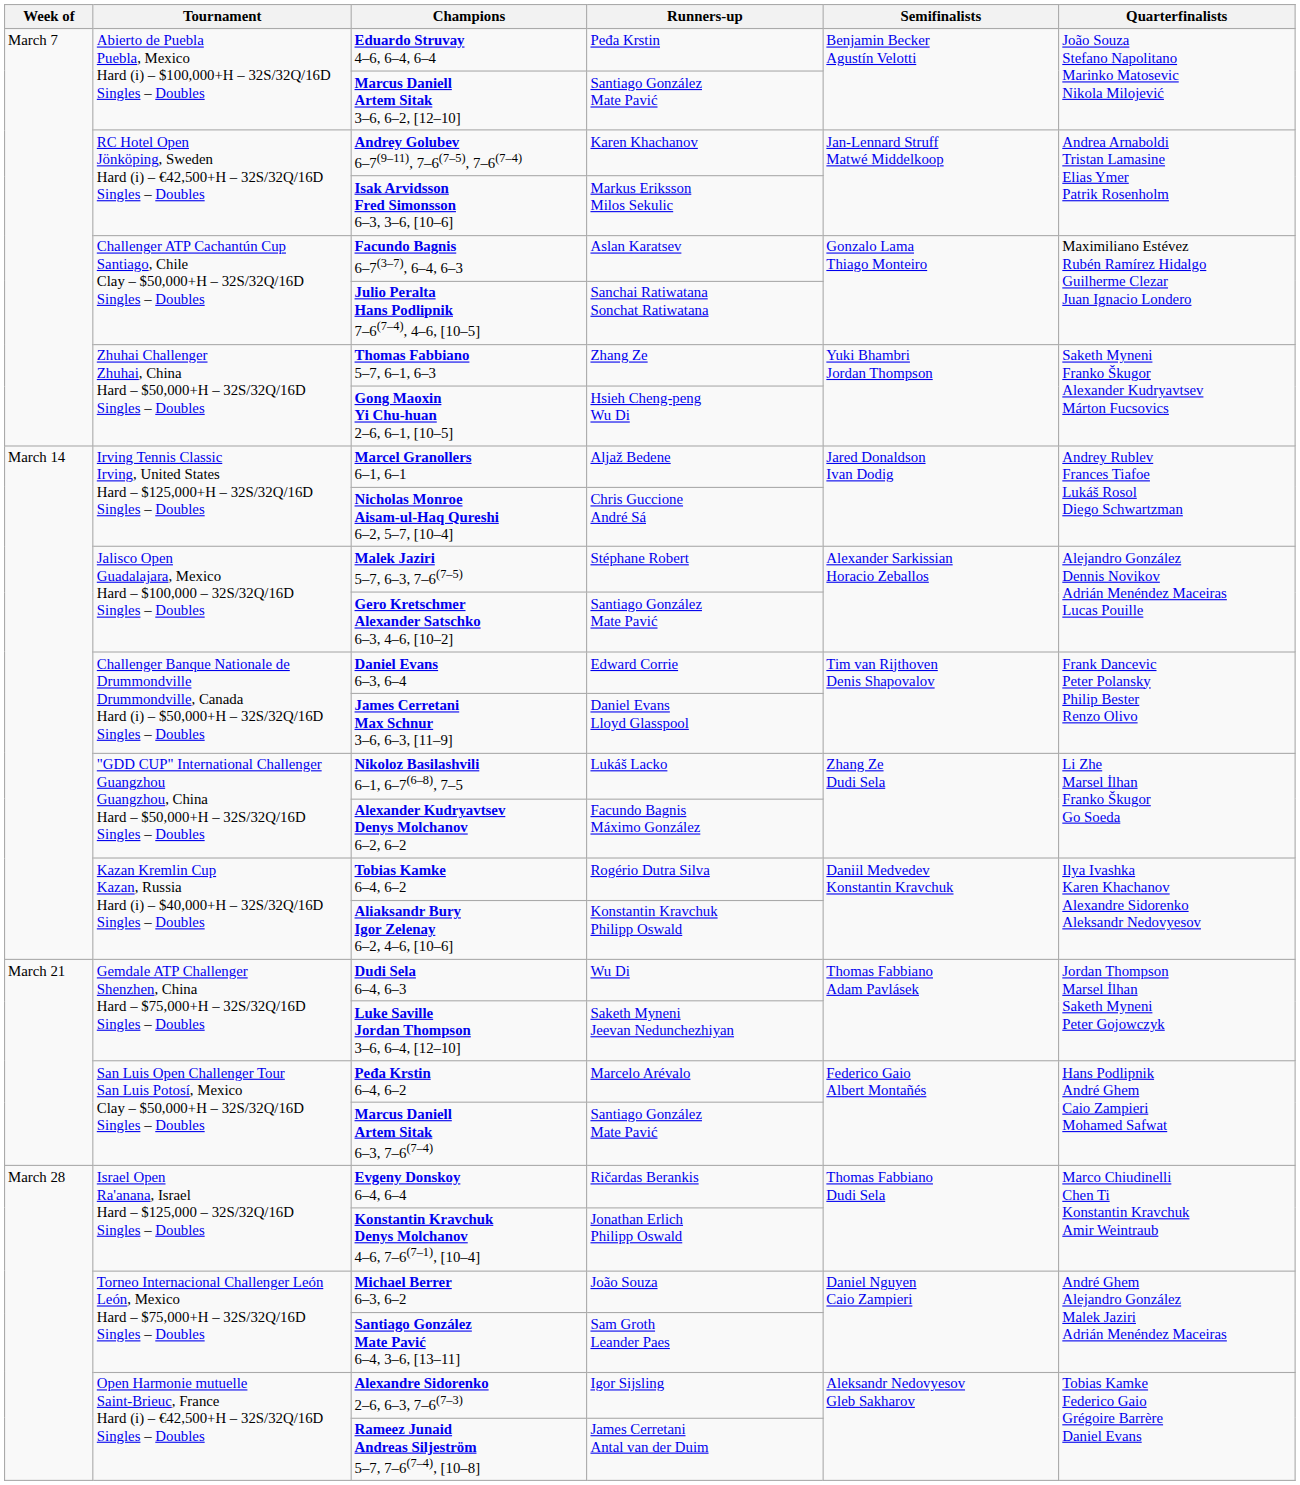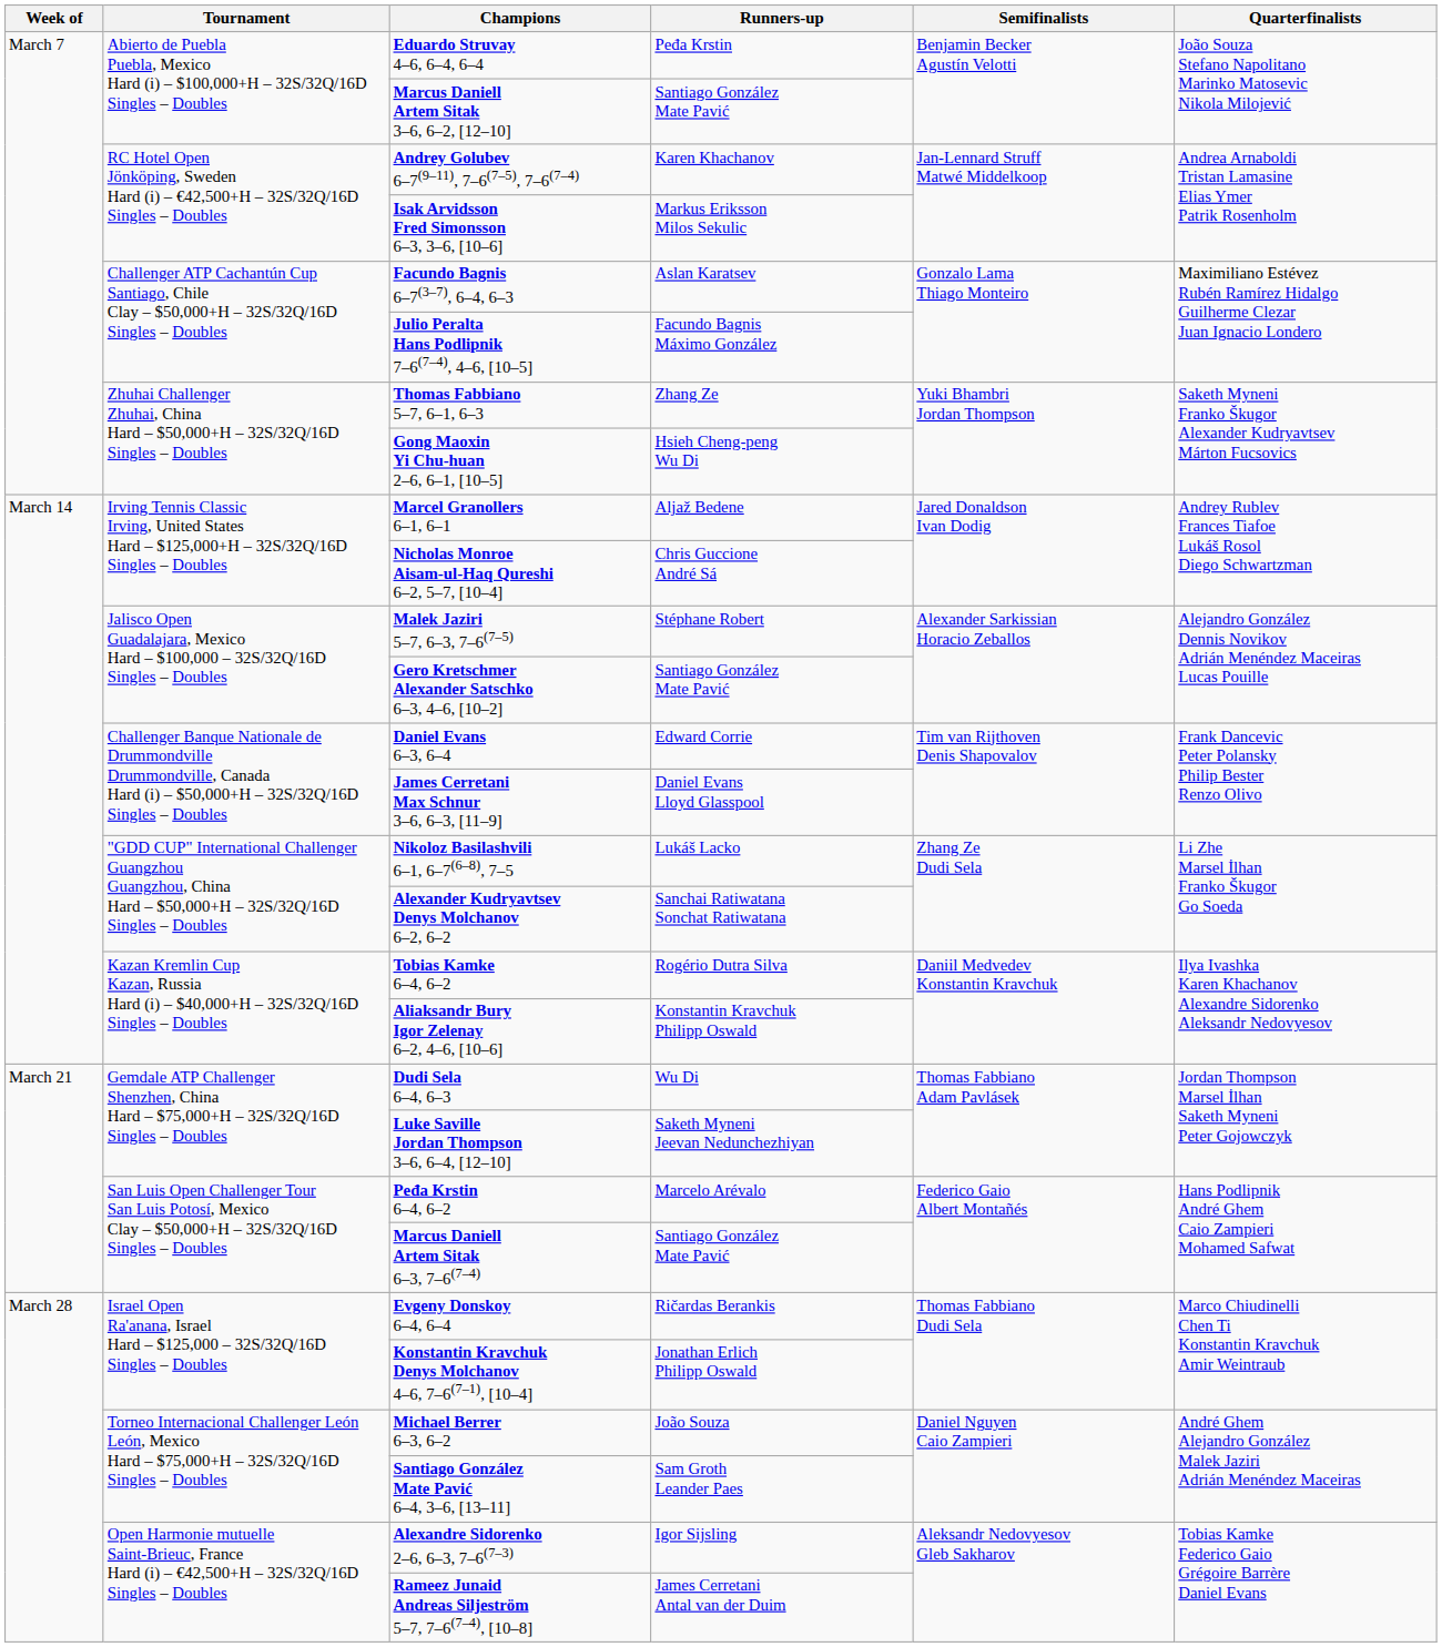 <table class="wikitable" style="font-size:85%;">
 <tr>
 <th width="75">Week of</th>
 <th width="230">Tournament</th>
 <th width="210">Champions</th>
 <th width="210">Runners-up</th>
 <th width="210">Semifinalists</th>
 <th width="210">Quarterfinalists</th>
 </tr>
 <tr valign=top>
 <td rowspan=8>March 7</td>
 <td rowspan=2><a href='#'>Abierto de Puebla</a><br><a href='#'>Puebla</a>, Mexico<br> Hard (i) – $100,000+H – 32S/32Q/16D<br><a href='#'>Singles</a> – <a href='#'>Doubles</a></td>
 <td> <strong><a href='#'>Eduardo Struvay</a></strong><br>4–6, 6–4, 6–4</td>
 <td> <a href='#'>Peđa Krstin</a></td>
 <td rowspan=2> <a href='#'>Benjamin Becker</a> <br>  <a href='#'>Agustín Velotti</a></td>
 <td rowspan=2> <a href='#'>João Souza</a> <br>  <a href='#'>Stefano Napolitano</a> <br>  <a href='#'>Marinko Matosevic</a> <br>  <a href='#'>Nikola Milojević</a></td>
 </tr>
 <tr valign=top>
 <td> <strong><a href='#'>Marcus Daniell</a></strong><br> <strong><a href='#'>Artem Sitak</a></strong><br>3–6, 6–2, [12–10]</td>
 <td> <a href='#'>Santiago González</a><br> <a href='#'>Mate Pavić</a></td>
 </tr>
 <tr valign=top>
 <td rowspan=2><a href='#'>RC Hotel Open</a><br><a href='#'>Jönköping</a>, Sweden<br> Hard (i) – €42,500+H – 32S/32Q/16D<br><a href='#'>Singles</a> – <a href='#'>Doubles</a></td>
 <td> <strong><a href='#'>Andrey Golubev</a></strong><br>6–7<sup>(9–11)</sup>, 7–6<sup>(7–5)</sup>, 7–6<sup>(7–4)</sup></td>
 <td> <a href='#'>Karen Khachanov</a></td>
 <td rowspan=2> <a href='#'>Jan-Lennard Struff</a> <br>  <a href='#'>Matwé Middelkoop</a></td>
 <td rowspan=2> <a href='#'>Andrea Arnaboldi</a> <br>  <a href='#'>Tristan Lamasine</a> <br>  <a href='#'>Elias Ymer</a> <br>  <a href='#'>Patrik Rosenholm</a></td>
 </tr>
 <tr valign=top>
 <td> <strong><a href='#'>Isak Arvidsson</a></strong><br> <strong><a href='#'>Fred Simonsson</a></strong> <br>6–3, 3–6, [10–6]</td>
 <td> <a href='#'>Markus Eriksson</a><br> <a href='#'>Milos Sekulic</a></td>
 </tr>
 <tr valign=top>
 <td rowspan=2><a href='#'>Challenger ATP Cachantún Cup</a><br><a href='#'>Santiago</a>, Chile<br> Clay – $50,000+H – 32S/32Q/16D<br><a href='#'>Singles</a> – <a href='#'>Doubles</a></td>
 <td> <strong><a href='#'>Facundo Bagnis</a></strong><br>6–7<sup>(3–7)</sup>, 6–4, 6–3</td>
 <td> <a href='#'>Aslan Karatsev</a></td>
 <td rowspan=2> <a href='#'>Gonzalo Lama</a> <br>  <a href='#'>Thiago Monteiro</a></td>
 <td rowspan=2> Maximiliano Estévez <br>  <a href='#'>Rubén Ramírez Hidalgo</a> <br>  <a href='#'>Guilherme Clezar</a> <br>  <a href='#'>Juan Ignacio Londero</a></td>
 </tr>
 <tr valign=top>
 <td> <strong><a href='#'>Julio Peralta</a></strong> <br>  <strong><a href='#'>Hans Podlipnik</a></strong> <br> 7–6<sup>(7–4)</sup>, 4–6, [10–5]</td>
-<td> <a href='#'>Sanchai Ratiwatana</a><br> <a href='#'>Sonchat Ratiwatana</a></td>
+<td> <a href='#'>Facundo Bagnis</a> <br>  <a href='#'>Máximo González</a></td>
 </tr>
 <tr valign=top>
 <td rowspan=2><a href='#'>Zhuhai Challenger</a><br><a href='#'>Zhuhai</a>, China<br> Hard – $50,000+H – 32S/32Q/16D<br><a href='#'>Singles</a> – <a href='#'>Doubles</a></td>
 <td> <strong><a href='#'>Thomas Fabbiano</a></strong><br>5–7, 6–1, 6–3</td>
 <td> <a href='#'>Zhang Ze</a></td>
 <td rowspan=2> <a href='#'>Yuki Bhambri</a> <br>  <a href='#'>Jordan Thompson</a></td>
 <td rowspan=2> <a href='#'>Saketh Myneni</a> <br>  <a href='#'>Franko Škugor</a> <br> <a href='#'>Alexander Kudryavtsev</a> <br>  <a href='#'>Márton Fucsovics</a></td>
 </tr>
 <tr valign=top>
 <td> <strong><a href='#'>Gong Maoxin</a></strong> <br>  <strong><a href='#'>Yi Chu-huan</a></strong> <br> 2–6, 6–1, [10–5]</td>
 <td> <a href='#'>Hsieh Cheng-peng</a> <br>  <a href='#'>Wu Di</a></td>
 </tr>
 <tr valign=top>
 <td rowspan=10>March 14</td>
 <td rowspan=2><a href='#'>Irving Tennis Classic</a><br><a href='#'>Irving</a>, United States<br> Hard – $125,000+H – 32S/32Q/16D<br><a href='#'>Singles</a> – <a href='#'>Doubles</a></td>
 <td> <strong><a href='#'>Marcel Granollers</a></strong><br>6–1, 6–1</td>
 <td> <a href='#'>Aljaž Bedene</a></td>
 <td rowspan=2> <a href='#'>Jared Donaldson</a> <br>  <a href='#'>Ivan Dodig</a></td>
 <td rowspan=2> <a href='#'>Andrey Rublev</a> <br> <a href='#'>Frances Tiafoe</a> <br> <a href='#'>Lukáš Rosol</a> <br> <a href='#'>Diego Schwartzman</a></td>
 </tr>
 <tr valign=top>
 <td> <strong><a href='#'>Nicholas Monroe</a></strong> <br>  <strong><a href='#'>Aisam-ul-Haq Qureshi</a></strong> <br> 6–2, 5–7, [10–4]</td>
 <td> <a href='#'>Chris Guccione</a> <br>  <a href='#'>André Sá</a></td>
 </tr>
 <tr valign=top>
 <td rowspan=2><a href='#'>Jalisco Open</a><br><a href='#'>Guadalajara</a>, Mexico<br> Hard – $100,000 – 32S/32Q/16D<br><a href='#'>Singles</a> – <a href='#'>Doubles</a></td>
 <td> <strong><a href='#'>Malek Jaziri</a></strong><br>5–7, 6–3, 7–6<sup>(7–5)</sup></td>
 <td> <a href='#'>Stéphane Robert</a></td>
 <td rowspan=2> <a href='#'>Alexander Sarkissian</a><br>  <a href='#'>Horacio Zeballos</a></td>
 <td rowspan=2> <a href='#'>Alejandro González</a> <br> <a href='#'>Dennis Novikov</a> <br> <a href='#'>Adrián Menéndez Maceiras</a> <br> <a href='#'>Lucas Pouille</a></td>
 </tr>
 <tr valign=top>
 <td> <strong><a href='#'>Gero Kretschmer</a></strong> <br>  <strong><a href='#'>Alexander Satschko</a></strong> <br> 6–3, 4–6, [10–2]</td>
 <td> <a href='#'>Santiago González</a> <br>  <a href='#'>Mate Pavić</a></td>
 </tr>
 <tr valign=top>
 <td rowspan=2><a href='#'>Challenger Banque Nationale de Drummondville</a><br><a href='#'>Drummondville</a>, Canada<br> Hard (i) – $50,000+H – 32S/32Q/16D<br><a href='#'>Singles</a> – <a href='#'>Doubles</a></td>
 <td> <strong><a href='#'>Daniel Evans</a></strong><br>6–3, 6–4</td>
 <td> <a href='#'>Edward Corrie</a></td>
 <td rowspan=2> <a href='#'>Tim van Rijthoven</a> <br>  <a href='#'>Denis Shapovalov</a></td>
 <td rowspan=2> <a href='#'>Frank Dancevic</a> <br> <a href='#'>Peter Polansky</a> <br> <a href='#'>Philip Bester</a> <br>  <a href='#'>Renzo Olivo</a></td>
 </tr>
 <tr valign=top>
 <td> <strong><a href='#'>James Cerretani</a></strong><br> <strong><a href='#'>Max Schnur</a></strong><br>3–6, 6–3, [11–9]</td>
 <td> <a href='#'>Daniel Evans</a><br> <a href='#'>Lloyd Glasspool</a></td>
 </tr>
 <tr valign=top>
 <td rowspan=2><a href='#'>"GDD CUP" International Challenger Guangzhou</a><br><a href='#'>Guangzhou</a>, China<br> Hard – $50,000+H – 32S/32Q/16D<br><a href='#'>Singles</a> – <a href='#'>Doubles</a></td>
 <td> <strong><a href='#'>Nikoloz Basilashvili</a></strong><br>6–1, 6–7<sup>(6–8)</sup>, 7–5</td>
 <td> <a href='#'>Lukáš Lacko</a></td>
 <td rowspan=2> <a href='#'>Zhang Ze</a><br> <a href='#'>Dudi Sela</a></td>
 <td rowspan=2> <a href='#'>Li Zhe</a> <br> <a href='#'>Marsel İlhan</a><br> <a href='#'>Franko Škugor</a> <br>  <a href='#'>Go Soeda</a></td>
 </tr>
 <tr valign=top>
 <td> <strong><a href='#'>Alexander Kudryavtsev</a></strong><br> <strong><a href='#'>Denys Molchanov</a></strong><br>6–2, 6–2</td>
-<td> <a href='#'>Facundo Bagnis</a> <br>  <a href='#'>Máximo González</a></td>
+<td> <a href='#'>Sanchai Ratiwatana</a><br> <a href='#'>Sonchat Ratiwatana</a></td>
 </tr>
 <tr valign=top>
 <td rowspan=2><a href='#'>Kazan Kremlin Cup</a><br><a href='#'>Kazan</a>, Russia<br> Hard (i) – $40,000+H – 32S/32Q/16D<br><a href='#'>Singles</a> – <a href='#'>Doubles</a></td>
 <td> <strong><a href='#'>Tobias Kamke</a></strong><br> 6–4, 6–2</td>
 <td> <a href='#'>Rogério Dutra Silva</a></td>
 <td rowspan=2> <a href='#'>Daniil Medvedev</a><br>  <a href='#'>Konstantin Kravchuk</a></td>
 <td rowspan=2> <a href='#'>Ilya Ivashka</a> <br> <a href='#'>Karen Khachanov</a> <br> <a href='#'>Alexandre Sidorenko</a> <br>  <a href='#'>Aleksandr Nedovyesov</a></td>
 </tr>
 <tr valign=top>
 <td> <strong><a href='#'>Aliaksandr Bury</a></strong><br> <strong><a href='#'>Igor Zelenay</a></strong><br>6–2, 4–6, [10–6]</td>
 <td> <a href='#'>Konstantin Kravchuk</a><br> <a href='#'>Philipp Oswald</a></td>
 </tr>
 <tr valign=top>
 <td rowspan=4>March 21</td>
 <td rowspan=2><a href='#'>Gemdale ATP Challenger</a><br><a href='#'>Shenzhen</a>, China<br> Hard – $75,000+H – 32S/32Q/16D<br><a href='#'>Singles</a> – <a href='#'>Doubles</a></td>
 <td> <strong><a href='#'>Dudi Sela</a></strong><br>6–4, 6–3</td>
 <td> <a href='#'>Wu Di</a></td>
 <td rowspan=2> <a href='#'>Thomas Fabbiano</a> <br>  <a href='#'>Adam Pavlásek</a></td>
 <td rowspan=2> <a href='#'>Jordan Thompson</a> <br> <a href='#'>Marsel İlhan</a> <br> <a href='#'>Saketh Myneni</a> <br>  <a href='#'>Peter Gojowczyk</a></td>
 </tr>
 <tr valign=top>
 <td> <strong><a href='#'>Luke Saville</a></strong><br> <strong><a href='#'>Jordan Thompson</a></strong><br>3–6, 6–4, [12–10]</td>
 <td> <a href='#'>Saketh Myneni</a><br> <a href='#'>Jeevan Nedunchezhiyan</a></td>
 </tr>
 <tr valign=top>
 <td rowspan=2><a href='#'>San Luis Open Challenger Tour</a><br><a href='#'>San Luis Potosí</a>, Mexico<br> Clay – $50,000+H – 32S/32Q/16D<br><a href='#'>Singles</a> – <a href='#'>Doubles</a></td>
 <td> <strong><a href='#'>Peđa Krstin</a></strong><br>6–4, 6–2</td>
 <td> <a href='#'>Marcelo Arévalo</a></td>
 <td rowspan=2> <a href='#'>Federico Gaio</a> <br>  <a href='#'>Albert Montañés</a></td>
 <td rowspan=2> <a href='#'>Hans Podlipnik</a> <br> <a href='#'>André Ghem</a> <br> <a href='#'>Caio Zampieri</a> <br>  <a href='#'>Mohamed Safwat</a></td>
 </tr>
 <tr valign=top>
 <td> <strong><a href='#'>Marcus Daniell</a></strong><br> <strong><a href='#'>Artem Sitak</a></strong><br>6–3, 7–6<sup>(7–4)</sup></td>
 <td> <a href='#'>Santiago González</a><br> <a href='#'>Mate Pavić</a></td>
 </tr>
 <tr valign=top>
 <td rowspan=6>March 28</td>
 <td rowspan=2><a href='#'>Israel Open</a><br><a href='#'>Ra'anana</a>, Israel<br> Hard – $125,000 – 32S/32Q/16D<br><a href='#'>Singles</a> – <a href='#'>Doubles</a></td>
 <td> <strong><a href='#'>Evgeny Donskoy</a></strong><br>6–4, 6–4</td>
 <td> <a href='#'>Ričardas Berankis</a></td>
 <td rowspan=2> <a href='#'>Thomas Fabbiano</a> <br>  <a href='#'>Dudi Sela</a></td>
 <td rowspan=2> <a href='#'>Marco Chiudinelli</a> <br> <a href='#'>Chen Ti</a> <br> <a href='#'>Konstantin Kravchuk</a><br>  <a href='#'>Amir Weintraub</a></td>
 </tr>
 <tr valign=top>
 <td> <strong><a href='#'>Konstantin Kravchuk</a></strong><br> <strong><a href='#'>Denys Molchanov</a></strong><br>4–6, 7–6<sup>(7–1)</sup>, [10–4]</td>
 <td> <a href='#'>Jonathan Erlich</a><br> <a href='#'>Philipp Oswald</a></td>
 </tr>
 <tr valign=top>
 <td rowspan=2><a href='#'>Torneo Internacional Challenger León</a><br><a href='#'>León</a>, Mexico<br> Hard – $75,000+H – 32S/32Q/16D<br><a href='#'>Singles</a> – <a href='#'>Doubles</a></td>
 <td> <strong><a href='#'>Michael Berrer</a></strong><br>6–3, 6–2</td>
 <td> <a href='#'>João Souza</a></td>
 <td rowspan=2> <a href='#'>Daniel Nguyen</a><br>  <a href='#'>Caio Zampieri</a></td>
 <td rowspan=2> <a href='#'>André Ghem</a> <br> <a href='#'>Alejandro González</a> <br> <a href='#'>Malek Jaziri</a><br>  <a href='#'>Adrián Menéndez Maceiras</a></td>
 </tr>
 <tr valign=top>
 <td> <strong><a href='#'>Santiago González</a></strong><br> <strong><a href='#'>Mate Pavić</a></strong><br>6–4, 3–6, [13–11]</td>
 <td> <a href='#'>Sam Groth</a><br> <a href='#'>Leander Paes</a></td>
 </tr>
 <tr valign=top>
 <td rowspan=2><a href='#'>Open Harmonie mutuelle</a><br><a href='#'>Saint-Brieuc</a>, France<br> Hard (i) – €42,500+H – 32S/32Q/16D<br><a href='#'>Singles</a> – <a href='#'>Doubles</a></td>
 <td> <strong><a href='#'>Alexandre Sidorenko</a></strong><br>2–6, 6–3, 7–6<sup>(7–3)</sup></td>
 <td> <a href='#'>Igor Sijsling</a></td>
 <td rowspan=2> <a href='#'>Aleksandr Nedovyesov</a><br>  <a href='#'>Gleb Sakharov</a></td>
 <td rowspan=2> <a href='#'>Tobias Kamke</a><br> <a href='#'>Federico Gaio</a><br> <a href='#'>Grégoire Barrère</a> <br>  <a href='#'>Daniel Evans</a></td>
 </tr>
 <tr valign=top>
 <td> <strong><a href='#'>Rameez Junaid</a></strong><br> <strong><a href='#'>Andreas Siljeström</a></strong><br>5–7, 7–6<sup>(7–4)</sup>, [10–8]</td>
 <td> <a href='#'>James Cerretani</a><br> <a href='#'>Antal van der Duim</a></td>
 </tr>
 </table>
